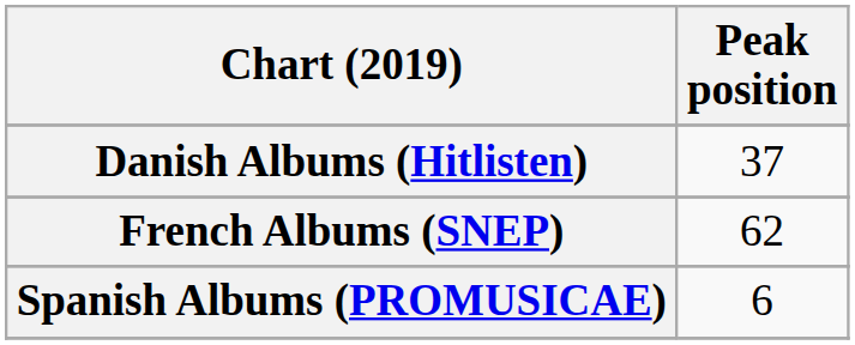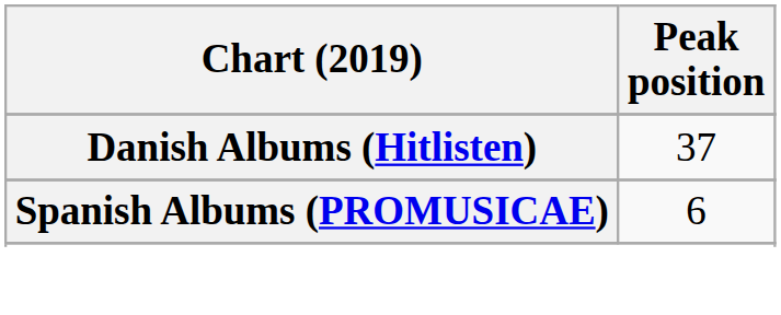 <table class="wikitable sortable plainrowheaders" style="text-align:center">
 <tr>
 <th scope="col">Chart (2019)</th>
 <th scope="col">Peak<br>position</th>
 </tr>
 <tr>
 </tr>
 <tr>
 </tr>
 <tr>
 </tr>
 <tr>
 </tr>
 <tr>
 </tr>
 <tr>
 <th scope="row">Danish Albums (<a href='#'>Hitlisten</a>)</th>
 <td>37</td>
 </tr>
 <tr>
 </tr>
 <tr>
 </tr>
 <tr>
-<th scope="row">French Albums (<a href='#'>SNEP</a>)</th>
-<td>62</td>
-</tr>
-<tr>
 </tr>
 <tr>
 </tr>
 <tr>
 </tr>
 <tr>
 </tr>
 <tr>
 </tr>
 <tr>
 <th scope="row">Spanish Albums (<a href='#'>PROMUSICAE</a>)</th>
 <td>6</td>
 </tr>
 <tr>
 </tr>
 <tr>
 </tr>
 <tr>
 </tr>
 <tr>
 </tr>
 </table>
